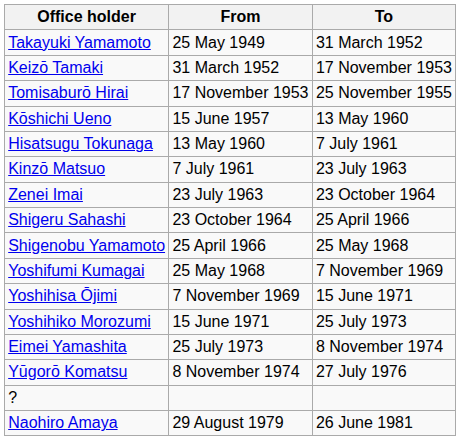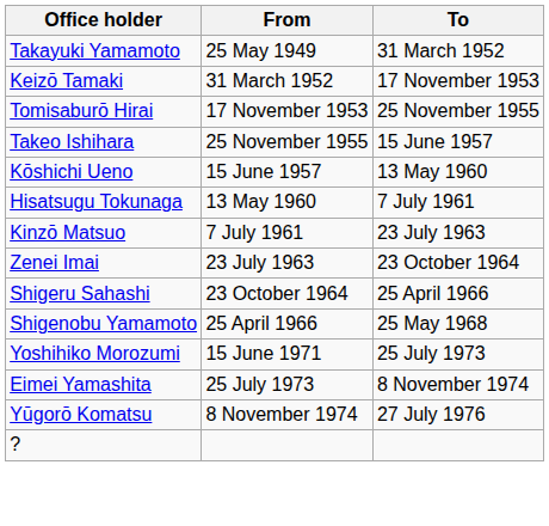 <table class="wikitable">
 <tr>
 <th>Office holder</th>
 <th>From</th>
 <th>To</th>
 </tr>
 <tr>
 <td><a href='#'>Takayuki Yamamoto</a></td>
 <td>25 May 1949</td>
 <td>31 March 1952</td>
 </tr>
 <tr>
 <td><a href='#'>Keizō Tamaki</a></td>
 <td>31 March 1952</td>
 <td>17 November 1953</td>
 </tr>
 <tr>
 <td><a href='#'>Tomisaburō Hirai</a></td>
 <td>17 November 1953</td>
 <td>25 November 1955</td>
+</tr>
+<tr>
+<td><a href='#'>Takeo Ishihara</a></td>
+<td>25 November 1955</td>
+<td>15 June 1957</td>
 </tr>
 <tr>
 <td><a href='#'>Kōshichi Ueno</a></td>
 <td>15 June 1957</td>
 <td>13 May 1960</td>
 </tr>
 <tr>
 <td><a href='#'>Hisatsugu Tokunaga</a></td>
 <td>13 May 1960</td>
 <td>7 July 1961</td>
 </tr>
 <tr>
 <td><a href='#'>Kinzō Matsuo</a></td>
 <td>7 July 1961</td>
 <td>23 July 1963</td>
 </tr>
 <tr>
 <td><a href='#'>Zenei Imai</a></td>
 <td>23 July 1963</td>
 <td>23 October 1964</td>
 </tr>
 <tr>
 <td><a href='#'>Shigeru Sahashi</a></td>
 <td>23 October 1964</td>
 <td>25 April 1966</td>
 </tr>
 <tr>
 <td><a href='#'>Shigenobu Yamamoto</a></td>
 <td>25 April 1966</td>
 <td>25 May 1968</td>
 </tr>
 <tr>
-<td><a href='#'>Yoshifumi Kumagai</a></td>
-<td>25 May 1968</td>
-<td>7 November 1969</td>
-</tr>
-<tr>
-<td><a href='#'>Yoshihisa Ōjimi</a></td>
-<td>7 November 1969</td>
-<td>15 June 1971</td>
-</tr>
-<tr>
 <td><a href='#'>Yoshihiko Morozumi</a></td>
 <td>15 June 1971</td>
 <td>25 July 1973</td>
 </tr>
 <tr>
 <td><a href='#'>Eimei Yamashita</a></td>
 <td>25 July 1973</td>
 <td>8 November 1974</td>
 </tr>
 <tr>
 <td><a href='#'>Yūgorō Komatsu</a></td>
 <td>8 November 1974</td>
 <td>27 July 1976</td>
 </tr>
 <tr>
 <td>?</td>
 <td></td>
 <td></td>
 </tr>
-<tr>
-<td><a href='#'>Naohiro Amaya</a></td>
-<td>29 August 1979</td>
-<td>26 June 1981</td>
-</tr>
 </table>
